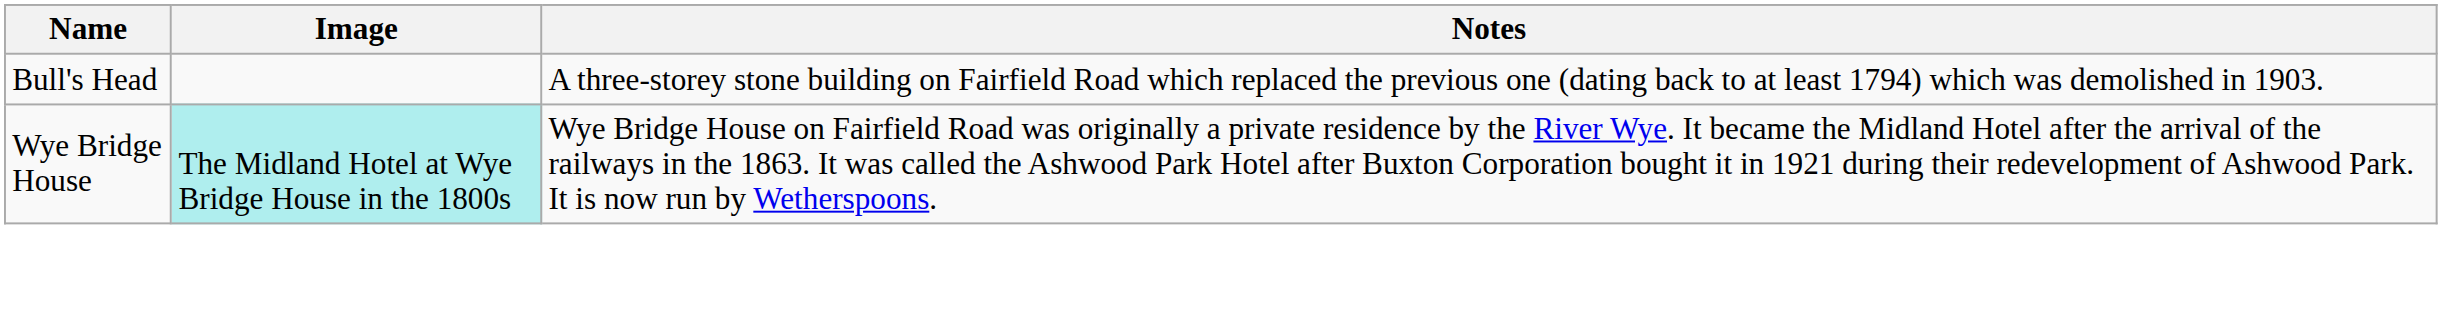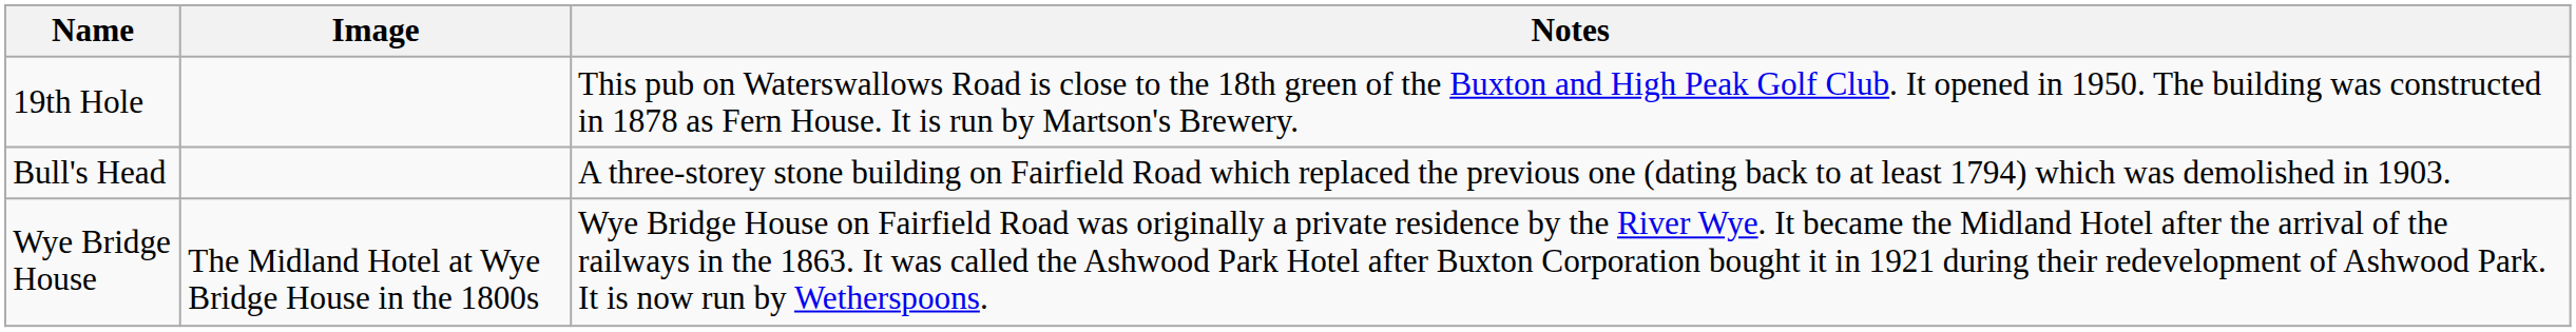 <table class="wikitable sortable">
 <tr>
 <th>Name</th>
 <th>Image</th>
 <th>Notes</th>
+</tr>
+<tr>
+<td>19th Hole</td>
+<td></td>
+<td>This pub on Waterswallows Road is close to the 18th green of the <a href='#'>Buxton and High Peak Golf Club</a>. It opened in 1950. The building was constructed in 1878 as Fern House. It is run by Martson's Brewery.</td>
 </tr>
 <tr>
 <td>Bull's Head</td>
 <td></td>
 <td>A three-storey stone building on Fairfield Road which replaced the previous one (dating back to at least 1794) which was demolished in 1903.</td>
 </tr>
 <tr>
 <td>Wye Bridge House</td>
-<td style="background: paleturquoise;"><br>The Midland Hotel at Wye Bridge House in the 1800s</td>
+<td><br>The Midland Hotel at Wye Bridge House in the 1800s</td>
 <td>Wye Bridge House on Fairfield Road was originally a private residence by the <a href='#'>River Wye</a>. It became the Midland Hotel after the arrival of the railways in the 1863. It was called the Ashwood Park Hotel after Buxton Corporation bought it in 1921 during their redevelopment of Ashwood Park. It is now run by <a href='#'>Wetherspoons</a>.</td>
 </tr>
 </table>
